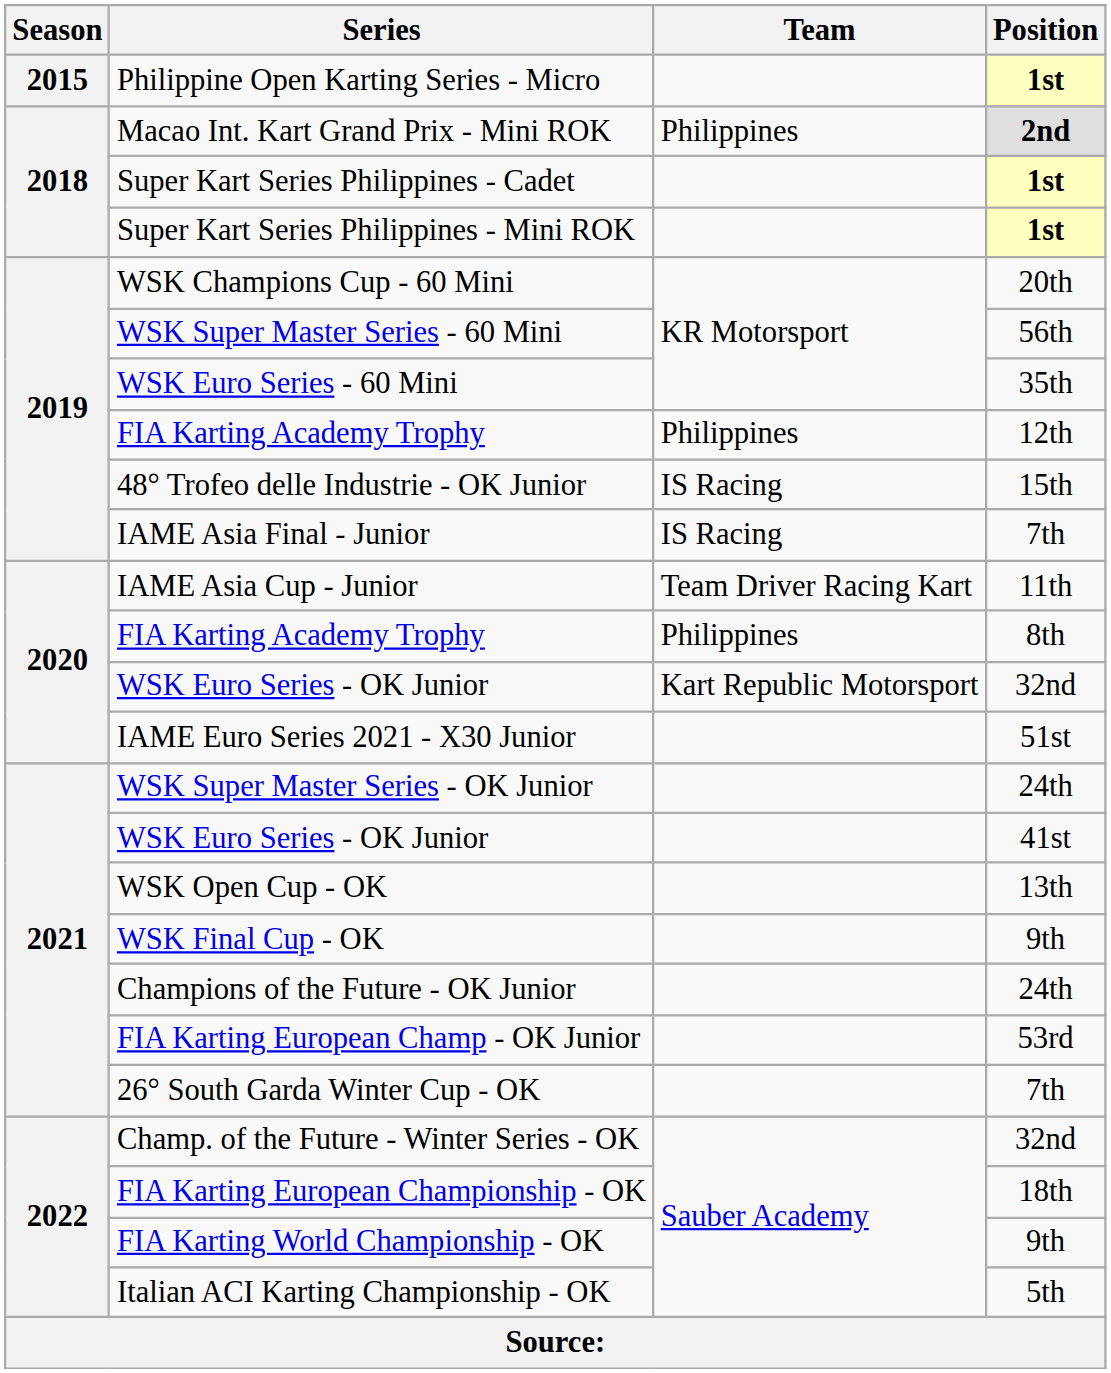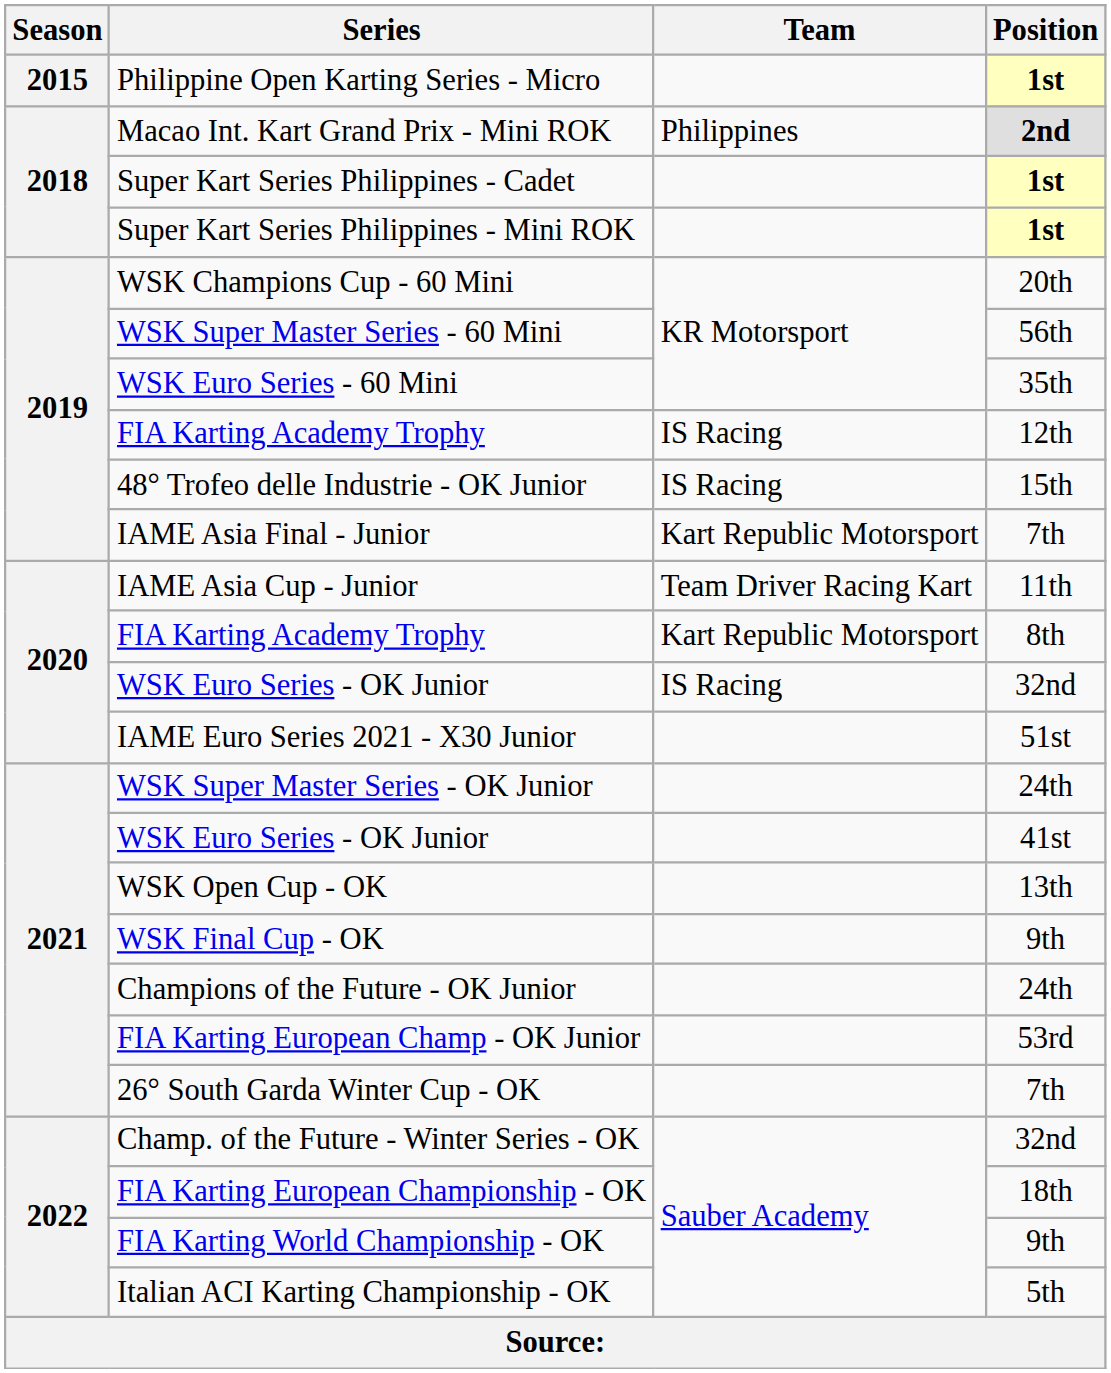 <table class="wikitable" style="font-size: 85%; text-align:center">
 <tr>
 <th>Season</th>
 <th>Series</th>
 <th>Team</th>
 <th>Position</th>
 </tr>
 <tr>
 <th>2015</th>
 <td align="left">Philippine Open Karting Series - Micro</td>
 <td></td>
 <td style="background:#FFFFBF;"><strong>1st</strong></td>
 </tr>
 <tr>
 <th rowspan="3">2018</th>
 <td align="left">Macao Int. Kart Grand Prix - Mini ROK</td>
 <td align="left">Philippines</td>
 <td style="background:#DFDFDF;"><strong>2nd</strong></td>
 </tr>
 <tr>
 <td align="left">Super Kart Series Philippines - Cadet</td>
 <td align="left"></td>
 <td style="background:#FFFFBF;"><strong>1st</strong></td>
 </tr>
 <tr>
 <td align="left">Super Kart Series Philippines - Mini ROK</td>
 <td align="left"></td>
 <td style="background:#FFFFBF;"><strong>1st</strong></td>
 </tr>
 <tr>
 <th rowspan="6">2019</th>
 <td align="left">WSK Champions Cup - 60 Mini</td>
 <td rowspan="3" align="left">KR Motorsport</td>
 <td>20th</td>
 </tr>
 <tr>
 <td align="left"><a href='#'>WSK Super Master Series</a> - 60 Mini</td>
 <td>56th</td>
 </tr>
 <tr>
 <td align="left"><a href='#'>WSK Euro Series</a> - 60 Mini</td>
 <td>35th</td>
 </tr>
 <tr>
 <td align="left"><a href='#'>FIA Karting Academy Trophy</a></td>
-<td align="left">Philippines</td>
+<td align="left">IS Racing</td>
 <td>12th</td>
 </tr>
 <tr>
 <td align="left">48° Trofeo delle Industrie - OK Junior</td>
 <td align="left">IS Racing</td>
 <td>15th</td>
 </tr>
 <tr>
 <td align="left">IAME Asia Final - Junior</td>
-<td align="left">IS Racing</td>
+<td align="left">Kart Republic Motorsport</td>
 <td>7th</td>
 </tr>
 <tr>
 <th rowspan="4">2020</th>
 <td align="left">IAME Asia Cup - Junior</td>
 <td align="left">Team Driver Racing Kart</td>
 <td>11th</td>
 </tr>
 <tr>
 <td align="left"><a href='#'>FIA Karting Academy Trophy</a></td>
-<td align="left">Philippines</td>
+<td align="left">Kart Republic Motorsport</td>
 <td>8th</td>
 </tr>
 <tr>
 <td align="left"><a href='#'>WSK Euro Series</a> - OK Junior</td>
-<td align="left">Kart Republic Motorsport</td>
+<td align="left">IS Racing</td>
 <td>32nd</td>
 </tr>
 <tr>
 <td align="left">IAME Euro Series 2021 - X30 Junior</td>
 <td align="left"></td>
 <td>51st</td>
 </tr>
 <tr>
 <th rowspan="7">2021</th>
 <td align="left"><a href='#'>WSK Super Master Series</a> - OK Junior</td>
 <td align="left"></td>
 <td>24th</td>
 </tr>
 <tr>
 <td align="left"><a href='#'>WSK Euro Series</a> - OK Junior</td>
 <td align="left"></td>
 <td>41st</td>
 </tr>
 <tr>
 <td align="left">WSK Open Cup - OK</td>
 <td align="left"></td>
 <td>13th</td>
 </tr>
 <tr>
 <td align="left"><a href='#'>WSK Final Cup</a> - OK</td>
 <td align="left"></td>
 <td>9th</td>
 </tr>
 <tr>
 <td align="left">Champions of the Future - OK Junior</td>
 <td align="left"></td>
 <td>24th</td>
 </tr>
 <tr>
 <td align="left"><a href='#'>FIA Karting European Champ</a> - OK Junior</td>
 <td align="left"></td>
 <td>53rd</td>
 </tr>
 <tr>
 <td align="left">26° South Garda Winter Cup - OK</td>
 <td align="left"></td>
 <td>7th</td>
 </tr>
 <tr>
 <th rowspan="4">2022</th>
 <td align="left">Champ. of the Future - Winter Series - OK</td>
 <td rowspan="4" align="left"><a href='#'>Sauber Academy</a></td>
 <td>32nd</td>
 </tr>
 <tr>
 <td align="left"><a href='#'>FIA Karting European Championship</a> - OK</td>
 <td>18th</td>
 </tr>
 <tr>
 <td align="left"><a href='#'>FIA Karting World Championship</a> - OK</td>
 <td>9th</td>
 </tr>
 <tr>
 <td align="left">Italian ACI Karting Championship - OK</td>
 <td>5th</td>
 </tr>
 <tr>
 <th colspan="4">Source:</th>
 </tr>
 </table>
